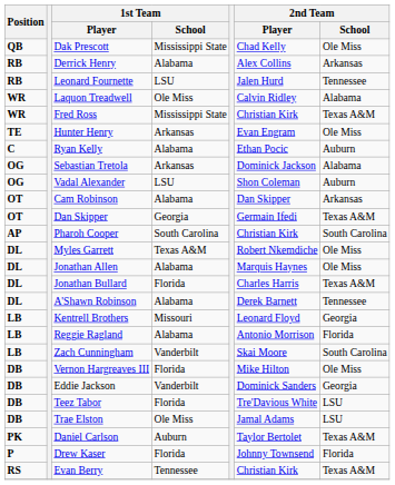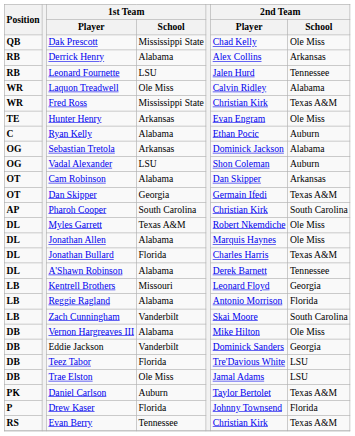 <table class="wikitable" border="1">
 <tr>
 <th rowspan="2">Position</th>
 <th rowspan="28"></th>
 <th colspan="2">1st Team</th>
 <th rowspan="28"></th>
 <th colspan="2">2nd Team</th>
 </tr>
 <tr>
 <th>Player</th>
 <th>School</th>
 <th>Player</th>
 <th>School</th>
 </tr>
 <tr>
 <td><strong>QB</strong></td>
 <td><a href='#'>Dak Prescott</a></td>
 <td>Mississippi State</td>
 <td><a href='#'>Chad Kelly</a></td>
 <td>Ole Miss</td>
 </tr>
 <tr>
 <td><strong>RB</strong></td>
 <td><a href='#'>Derrick Henry</a></td>
 <td>Alabama</td>
 <td><a href='#'>Alex Collins</a></td>
 <td>Arkansas</td>
 </tr>
 <tr>
 <td><strong>RB</strong></td>
 <td><a href='#'>Leonard Fournette</a></td>
 <td>LSU</td>
 <td><a href='#'>Jalen Hurd</a></td>
 <td>Tennessee</td>
 </tr>
 <tr>
 <td><strong>WR</strong></td>
 <td><a href='#'>Laquon Treadwell</a></td>
 <td>Ole Miss</td>
 <td><a href='#'>Calvin Ridley</a></td>
 <td>Alabama</td>
 </tr>
 <tr>
 <td><strong>WR</strong></td>
 <td><a href='#'>Fred Ross</a></td>
 <td>Mississippi State</td>
 <td><a href='#'>Christian Kirk</a></td>
 <td>Texas A&M</td>
 </tr>
 <tr>
 <td><strong>TE</strong></td>
 <td><a href='#'>Hunter Henry</a></td>
 <td>Arkansas</td>
 <td><a href='#'>Evan Engram</a></td>
 <td>Ole Miss</td>
 </tr>
 <tr>
 <td><strong>C</strong></td>
 <td><a href='#'>Ryan Kelly</a></td>
 <td>Alabama</td>
 <td><a href='#'>Ethan Pocic</a></td>
 <td>Auburn</td>
 </tr>
 <tr>
 <td><strong>OG</strong></td>
 <td><a href='#'>Sebastian Tretola</a></td>
 <td>Arkansas</td>
 <td><a href='#'>Dominick Jackson</a></td>
 <td>Alabama</td>
 </tr>
 <tr>
 <td><strong>OG</strong></td>
 <td><a href='#'>Vadal Alexander</a></td>
 <td>LSU</td>
 <td><a href='#'>Shon Coleman</a></td>
 <td>Auburn</td>
 </tr>
 <tr>
 <td><strong>OT</strong></td>
 <td><a href='#'>Cam Robinson</a></td>
 <td>Alabama</td>
 <td><a href='#'>Dan Skipper</a></td>
 <td>Arkansas</td>
 </tr>
 <tr>
 <td><strong>OT</strong></td>
 <td><a href='#'>Dan Skipper</a></td>
 <td>Georgia</td>
 <td><a href='#'>Germain Ifedi</a></td>
 <td>Texas A&M</td>
 </tr>
 <tr>
 <td><strong>AP</strong></td>
 <td><a href='#'>Pharoh Cooper</a></td>
 <td>South Carolina</td>
 <td><a href='#'>Christian Kirk</a></td>
 <td>South Carolina</td>
 </tr>
 <tr>
 <td><strong>DL</strong></td>
 <td><a href='#'>Myles Garrett</a></td>
 <td>Texas A&M</td>
 <td><a href='#'>Robert Nkemdiche</a></td>
 <td>Ole Miss</td>
 </tr>
 <tr>
 <td><strong>DL</strong></td>
 <td><a href='#'>Jonathan Allen</a></td>
 <td>Alabama</td>
 <td><a href='#'>Marquis Haynes</a></td>
 <td>Ole Miss</td>
 </tr>
 <tr>
 <td><strong>DL</strong></td>
 <td><a href='#'>Jonathan Bullard</a></td>
 <td>Florida</td>
 <td><a href='#'>Charles Harris</a></td>
 <td>Texas A&M</td>
 </tr>
 <tr>
 <td><strong>DL</strong></td>
 <td><a href='#'>A'Shawn Robinson</a></td>
 <td>Alabama</td>
 <td><a href='#'>Derek Barnett</a></td>
 <td>Tennessee</td>
 </tr>
 <tr>
 <td><strong>LB</strong></td>
 <td><a href='#'>Kentrell Brothers</a></td>
 <td>Missouri</td>
 <td><a href='#'>Leonard Floyd</a></td>
 <td>Georgia</td>
 </tr>
 <tr>
 <td><strong>LB</strong></td>
 <td><a href='#'>Reggie Ragland</a></td>
 <td>Alabama</td>
 <td><a href='#'>Antonio Morrison</a></td>
 <td>Florida</td>
 </tr>
 <tr>
 <td><strong>LB</strong></td>
 <td><a href='#'>Zach Cunningham</a></td>
 <td>Vanderbilt</td>
 <td><a href='#'>Skai Moore</a></td>
 <td>South Carolina</td>
 </tr>
 <tr>
 <td><strong>DB</strong></td>
 <td><a href='#'>Vernon Hargreaves III</a></td>
-<td>Florida</td>
+<td>Alabama</td>
 <td><a href='#'>Mike Hilton</a></td>
 <td>Ole Miss</td>
 </tr>
 <tr>
 <td><strong>DB</strong></td>
 <td>Eddie Jackson</td>
 <td>Vanderbilt</td>
 <td><a href='#'>Dominick Sanders</a></td>
 <td>Georgia</td>
 </tr>
 <tr>
 <td><strong>DB</strong></td>
 <td><a href='#'>Teez Tabor</a></td>
 <td>Florida</td>
 <td><a href='#'>Tre'Davious White</a></td>
 <td>LSU</td>
 </tr>
 <tr>
 <td><strong>DB</strong></td>
 <td><a href='#'>Trae Elston</a></td>
 <td>Ole Miss</td>
 <td><a href='#'>Jamal Adams</a></td>
 <td>LSU</td>
 </tr>
 <tr>
 <td><strong>PK</strong></td>
 <td><a href='#'>Daniel Carlson</a></td>
 <td>Auburn</td>
 <td><a href='#'>Taylor Bertolet</a></td>
 <td>Texas A&M</td>
 </tr>
 <tr>
 <td><strong>P</strong></td>
 <td><a href='#'>Drew Kaser</a></td>
 <td>Florida</td>
 <td><a href='#'>Johnny Townsend</a></td>
 <td>Florida</td>
 </tr>
 <tr>
 <td><strong>RS</strong></td>
 <td><a href='#'>Evan Berry</a></td>
 <td>Tennessee</td>
 <td><a href='#'>Christian Kirk</a></td>
 <td>Texas A&M</td>
 </tr>
 <tr>
 </tr>
 </table>
